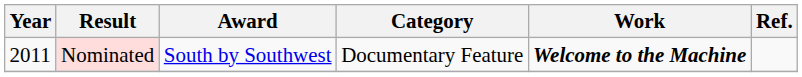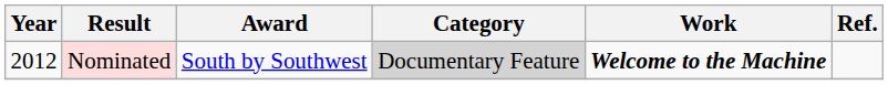 <table class="wikitable">
 <tr>
 <th>Year</th>
 <th>Result</th>
 <th>Award</th>
 <th>Category</th>
 <th>Work</th>
 <th>Ref.</th>
 </tr>
 <tr>
-<td>2011</td>
+<td>2012</td>
 <td style="background: #ffdddd">Nominated</td>
 <td><a href='#'>South by Southwest</a></td>
-<td>Documentary Feature</td>
+<td style="background: lightgrey;">Documentary Feature</td>
 <td><strong><em>Welcome to the Machine</em></strong></td>
 <td></td>
 </tr>
 <tr>
 </tr>
 </table>
